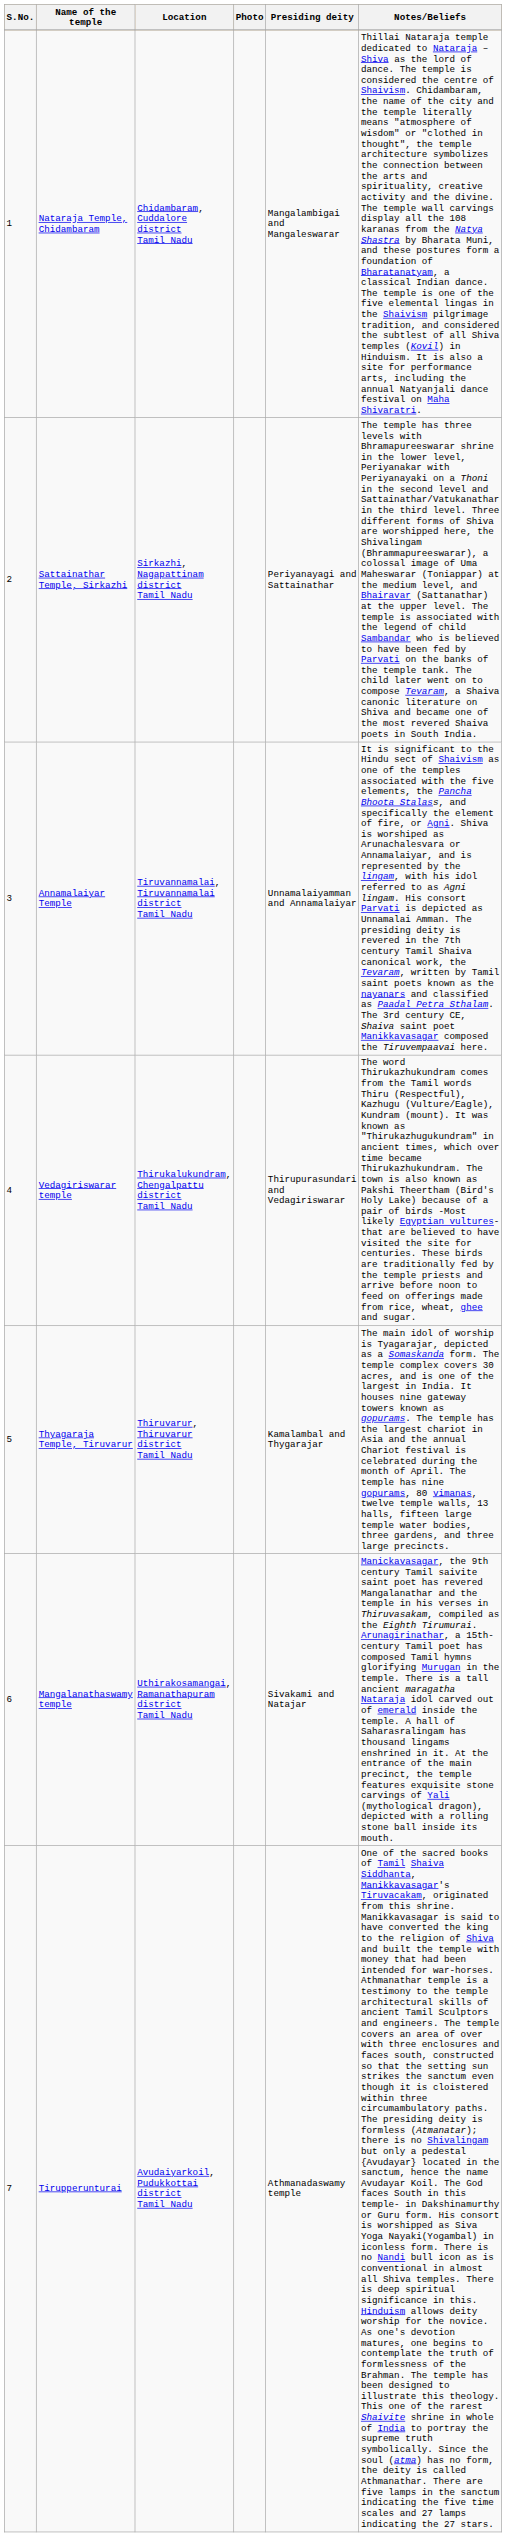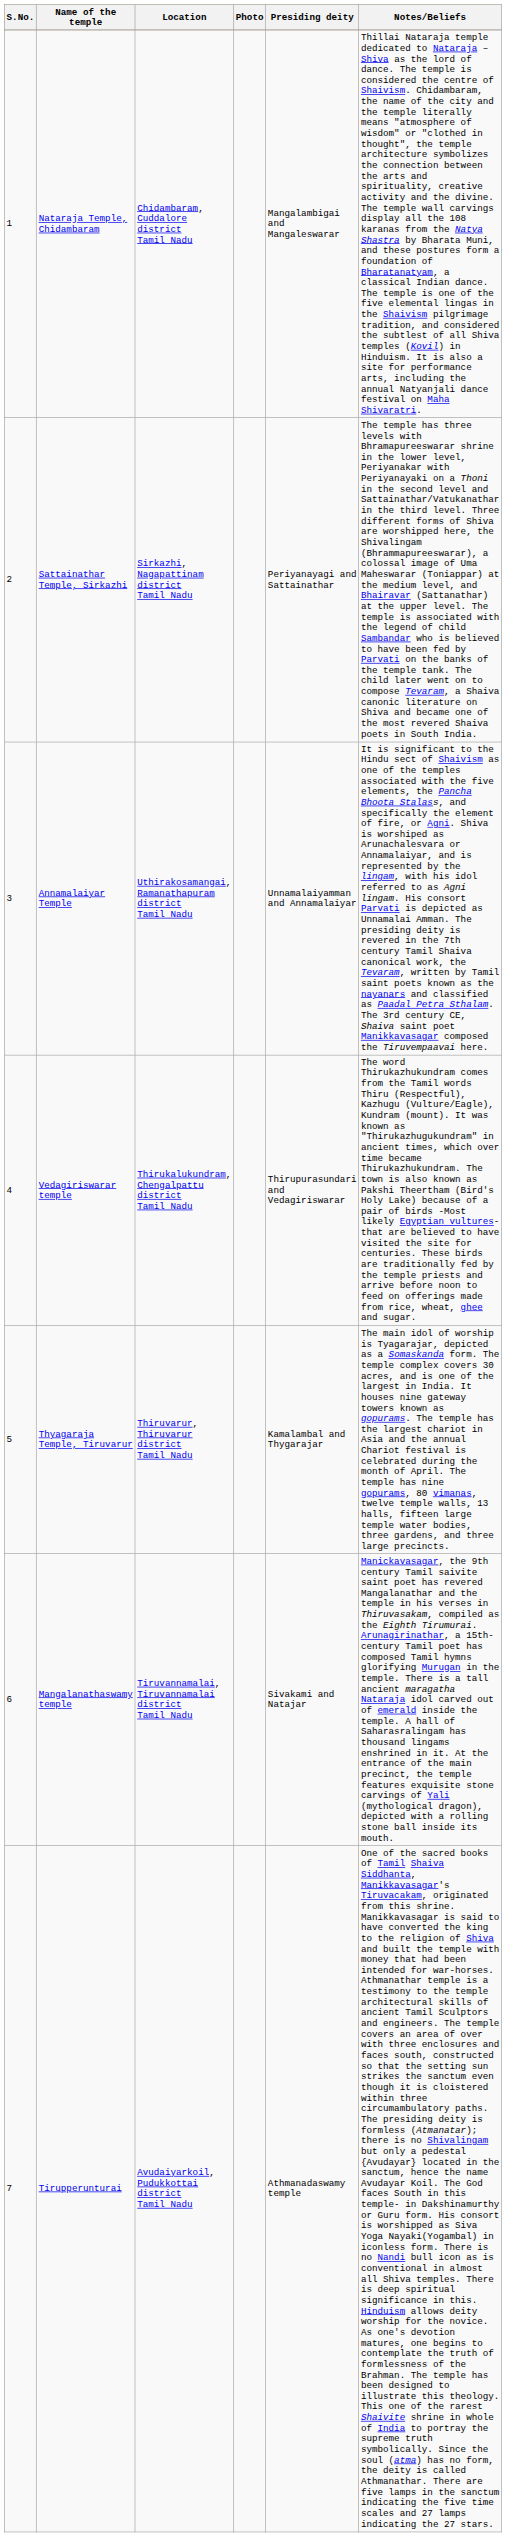 <table class=wikitable sortable>
 <tr style=background:#FFC569>
 <th scope=col>S.No.</th>
 <th scope=col><strong>Name of the temple</strong></th>
 <th scope=col><strong>Location</strong></th>
 <th scope=col class=unsortable><strong>Photo</strong></th>
 <th scope=col><strong>Presiding deity</strong></th>
 <th scope=col><strong>Notes/Beliefs</strong></th>
 </tr>
 <tr align =center>
 </tr>
 <tr style=background:#ffe;>
 </tr>
 <tr>
 <td>1</td>
 <td><a href='#'>Nataraja Temple, Chidambaram</a></td>
 <td><a href='#'>Chidambaram</a>, <a href='#'>Cuddalore district</a><br><a href='#'>Tamil Nadu</a><br></td>
 <td></td>
 <td>Mangalambigai and Mangaleswarar</td>
 <td>Thillai Nataraja temple dedicated to <a href='#'>Nataraja</a> – <a href='#'>Shiva</a> as the lord of dance. The temple is considered the centre of <a href='#'>Shaivism</a>. Chidambaram, the name of the city and the temple literally means "atmosphere of wisdom" or "clothed in thought", the temple architecture symbolizes the connection between the arts and spirituality, creative activity and the divine. The temple wall carvings display all the 108 karanas from the <em><a href='#'>Natya Shastra</a></em> by Bharata Muni, and these postures form a foundation of <a href='#'>Bharatanatyam</a>, a classical Indian dance. The temple is one of the five elemental lingas in the <a href='#'>Shaivism</a> pilgrimage tradition, and considered the subtlest of all Shiva temples (<em><a href='#'>Kovil</a></em>) in Hinduism. It is also a site for performance arts, including the annual Natyanjali dance festival on <a href='#'>Maha Shivaratri</a>.</td>
 </tr>
 <tr>
 <td>2</td>
 <td><a href='#'>Sattainathar Temple, Sirkazhi</a></td>
 <td><a href='#'>Sirkazhi</a>, <a href='#'>Nagapattinam district</a><br><a href='#'>Tamil Nadu</a><br></td>
 <td></td>
 <td>Periyanayagi and Sattainathar</td>
 <td>The temple has three levels with Bhramapureeswarar shrine in the lower level, Periyanakar with Periyanayaki on a <em>Thoni</em> in the second level and Sattainathar/Vatukanathar in the third level. Three different forms of Shiva are worshipped here, the Shivalingam (Bhrammapureeswarar), a colossal image of Uma Maheswarar (Toniappar) at the medium level, and <a href='#'>Bhairavar</a> (Sattanathar) at the upper level. The temple is associated with the legend of child <a href='#'>Sambandar</a> who is believed to have been fed by <a href='#'>Parvati</a> on the banks of the temple tank. The child later went on to compose <em><a href='#'>Tevaram</a></em>, a Shaiva canonic literature on Shiva and became one of the most revered Shaiva poets in South India.</td>
 </tr>
 <tr>
 <td>3</td>
 <td><a href='#'>Annamalaiyar Temple</a></td>
-<td><a href='#'>Tiruvannamalai</a>, <a href='#'>Tiruvannamalai district</a><br><a href='#'>Tamil Nadu</a><br></td>
+<td><a href='#'>Uthirakosamangai</a>, <a href='#'>Ramanathapuram district</a><br><a href='#'>Tamil Nadu</a><br></td>
 <td></td>
 <td>Unnamalaiyamman and Annamalaiyar</td>
 <td>It is significant to the Hindu sect of <a href='#'>Shaivism</a> as one of the temples associated with the five elements, the <em><a href='#'>Pancha Bhoota Stalas</a>s</em>, and specifically the element of fire, or <a href='#'>Agni</a>. Shiva is worshiped as Arunachalesvara or Annamalaiyar, and is represented by the <em><a href='#'>lingam</a></em>, with his idol referred to as <em>Agni lingam</em>. His consort <a href='#'>Parvati</a> is depicted as Unnamalai Amman. The presiding deity is revered in the 7th century Tamil Shaiva canonical work, the <em><a href='#'>Tevaram</a></em>, written by Tamil saint poets known as the <a href='#'>nayanars</a> and classified as <em><a href='#'>Paadal Petra Sthalam</a></em>. The 3rd century CE, <em>Shaiva</em> saint poet <a href='#'>Manikkavasagar</a> composed the <em>Tiruvempaavai</em> here.</td>
 </tr>
 <tr>
 <td>4</td>
 <td><a href='#'>Vedagiriswarar temple</a></td>
 <td><a href='#'>Thirukalukundram</a>, <a href='#'>Chengalpattu district</a><br><a href='#'>Tamil Nadu</a><br></td>
 <td></td>
 <td>Thirupurasundari and Vedagiriswarar</td>
 <td>The word Thirukazhukundram comes from the Tamil words Thiru (Respectful), Kazhugu (Vulture/Eagle), Kundram (mount). It was known as "Thirukazhugukundram" in ancient times, which over time became Thirukazhukundram. The town is also known as Pakshi Theertham (Bird's Holy Lake) because of a pair of birds -Most likely <a href='#'>Egyptian vultures</a>- that are believed to have visited the site for centuries. These birds are traditionally fed by the temple priests and arrive before noon to feed on offerings made from rice, wheat, <a href='#'>ghee</a> and sugar.</td>
 </tr>
 <tr>
 <td>5</td>
 <td><a href='#'>Thyagaraja Temple, Tiruvarur</a></td>
 <td><a href='#'>Thiruvarur</a>, <a href='#'>Thiruvarur district</a><br><a href='#'>Tamil Nadu</a><br></td>
 <td></td>
 <td>Kamalambal and Thygarajar</td>
 <td>The main idol of worship is Tyagarajar, depicted as a <em><a href='#'>Somaskanda</a></em> form. The temple complex covers 30 acres, and is one of the largest in India. It houses nine gateway towers known as <em><a href='#'>gopurams</a></em>. The temple has the largest chariot in Asia and the annual Chariot festival is celebrated during the month of April. The temple has nine <a href='#'>gopurams</a>, 80 <a href='#'>vimanas</a>, twelve temple walls, 13 halls, fifteen large temple water bodies, three gardens, and three large precincts.</td>
 </tr>
 <tr>
 <td>6</td>
 <td><a href='#'>Mangalanathaswamy temple</a></td>
-<td><a href='#'>Uthirakosamangai</a>, <a href='#'>Ramanathapuram district</a><br><a href='#'>Tamil Nadu</a><br></td>
+<td><a href='#'>Tiruvannamalai</a>, <a href='#'>Tiruvannamalai district</a><br><a href='#'>Tamil Nadu</a><br></td>
 <td></td>
 <td>Sivakami and Natajar</td>
 <td><a href='#'>Manickavasagar</a>, the 9th century Tamil saivite saint poet has revered Mangalanathar and the temple in his verses in <em>Thiruvasakam</em>, compiled as the <em>Eighth Tirumurai</em>. <a href='#'>Arunagirinathar</a>, a 15th-century Tamil poet has composed Tamil hymns glorifying <a href='#'>Murugan</a> in the temple. There is a  tall ancient <em>maragatha</em> <a href='#'>Nataraja</a> idol carved out of <a href='#'>emerald</a> inside the temple. A hall of Saharasralingam has thousand lingams enshrined in it. At the entrance of the main precinct, the temple features exquisite stone carvings of <a href='#'>Yali</a> (mythological dragon), depicted with a rolling stone ball inside its mouth.</td>
 </tr>
 <tr>
 <td>7</td>
 <td><a href='#'>Tirupperunturai</a></td>
 <td><a href='#'>Avudaiyarkoil</a>, <a href='#'>Pudukkottai district</a><br><a href='#'>Tamil Nadu</a><br></td>
 <td></td>
 <td>Athmanadaswamy temple</td>
 <td>One of the sacred books of <a href='#'>Tamil</a> <a href='#'>Shaiva Siddhanta</a>, <a href='#'>Manikkavasagar</a>'s <a href='#'>Tiruvacakam</a>, originated from this shrine. Manikkavasagar is said to have converted the king to the religion of <a href='#'>Shiva</a> and built the temple with money that had been intended for war-horses. Athmanathar temple is a testimony to the temple architectural skills of ancient Tamil Sculptors and engineers. The temple covers an area of over  with three enclosures and faces south, constructed so that the setting sun strikes the sanctum even though it is cloistered within three circumambulatory paths. The presiding deity is formless (<em>Atmanatar</em>); there is no <a href='#'>Shivalingam</a> but only a pedestal {Avudayar} located in the sanctum, hence the name Avudayar Koil. The God faces South in this temple- in Dakshinamurthy or Guru form. His consort is worshipped as Siva Yoga Nayaki(Yogambal) in iconless form. There is no <a href='#'>Nandi</a> bull icon as is conventional in almost all Shiva temples. There is deep spiritual significance in this. <a href='#'>Hinduism</a> allows deity worship for the novice. As one's devotion matures, one begins to contemplate the truth of formlessness of the Brahman.  The temple has been designed to illustrate this theology.  This one of the rarest <em><a href='#'>Shaivite</a></em> shrine in whole of <a href='#'>India</a> to portray the supreme truth symbolically. Since the soul (<em><a href='#'>atma</a></em>) has no form, the deity is called Athmanathar. There are five lamps in the sanctum indicating the five time scales and 27 lamps indicating the 27 stars.</td>
 </tr>
 </table>
